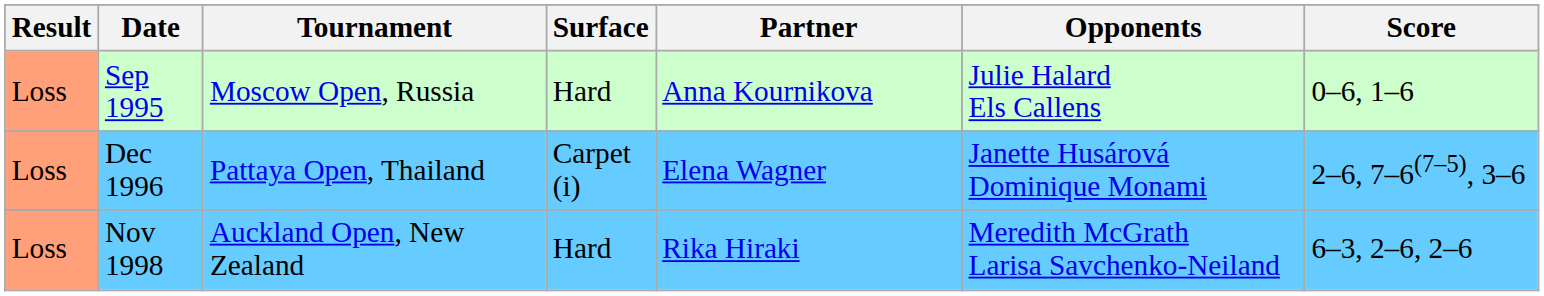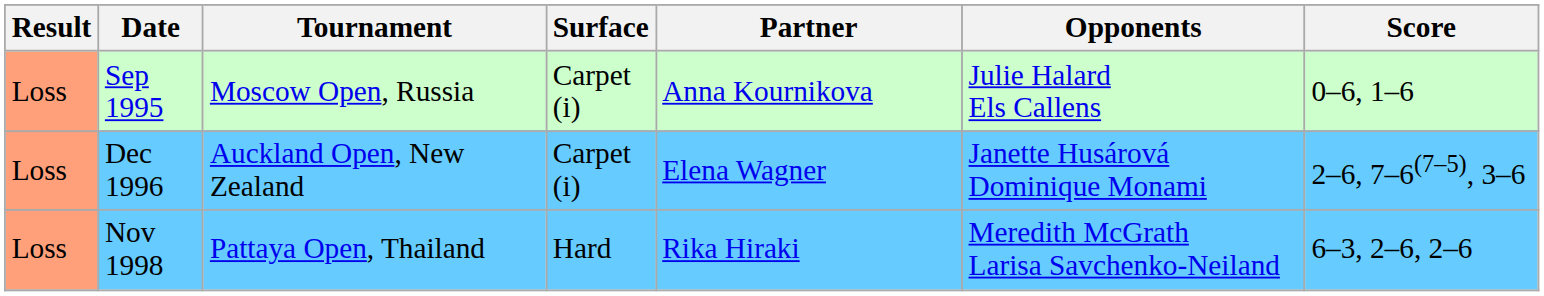 <table class="sortable wikitable">
 <tr>
 <th>Result</th>
 <th style="width:50px">Date</th>
 <th style="width:180px">Tournament</th>
 <th style="width:50px">Surface</th>
 <th style="width:160px">Partner</th>
 <th style="width:180px">Opponents</th>
 <th style="width:120px" class="unsortable">Score</th>
 </tr>
 <tr bgcolor="#CCFFCC">
 <td style="background:#ffa07a;">Loss</td>
 <td><a href='#'>Sep 1995</a></td>
 <td><a href='#'>Moscow Open</a>, Russia</td>
-<td>Hard</td>
+<td>Carpet (i)</td>
 <td> <a href='#'>Anna Kournikova</a></td>
 <td> <a href='#'>Julie Halard</a><br> <a href='#'>Els Callens</a></td>
 <td>0–6, 1–6</td>
 </tr>
 <tr bgcolor="#66CCFF">
 <td style="background:#ffa07a;">Loss</td>
 <td>Dec 1996</td>
-<td><a href='#'>Pattaya Open</a>, Thailand</td>
+<td><a href='#'>Auckland Open</a>, New Zealand</td>
 <td>Carpet (i)</td>
 <td> <a href='#'>Elena Wagner</a></td>
 <td> <a href='#'>Janette Husárová</a><br> <a href='#'>Dominique Monami</a></td>
 <td>2–6, 7–6<sup>(7–5)</sup>, 3–6</td>
 </tr>
 <tr bgcolor="#66CCFF">
 <td style="background:#ffa07a;">Loss</td>
 <td>Nov 1998</td>
-<td><a href='#'>Auckland Open</a>, New Zealand</td>
+<td><a href='#'>Pattaya Open</a>, Thailand</td>
 <td>Hard</td>
 <td> <a href='#'>Rika Hiraki</a></td>
 <td> <a href='#'>Meredith McGrath</a><br> <a href='#'>Larisa Savchenko-Neiland</a></td>
 <td>6–3, 2–6, 2–6</td>
 </tr>
 </table>
